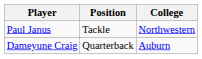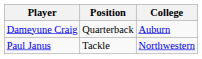 <table class="wikitable">
 <tr>
 <th>Player</th>
 <th>Position</th>
 <th>College</th>
 </tr>
 <tr>
+<td><a href='#'>Dameyune Craig</a></td>
+<td>Quarterback</td>
+<td><a href='#'>Auburn</a></td>
+</tr>
+<tr>
 <td><a href='#'>Paul Janus</a></td>
 <td>Tackle</td>
 <td><a href='#'>Northwestern</a></td>
 </tr>
-<tr>
-<td><a href='#'>Dameyune Craig</a></td>
-<td>Quarterback</td>
-<td><a href='#'>Auburn</a></td>
-</tr>
 </table>
